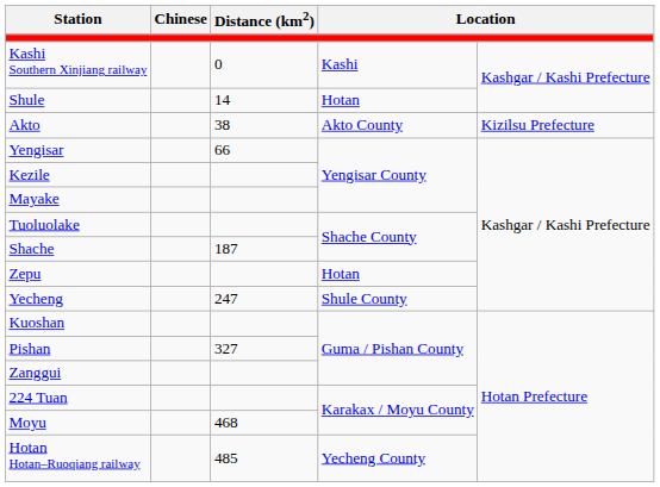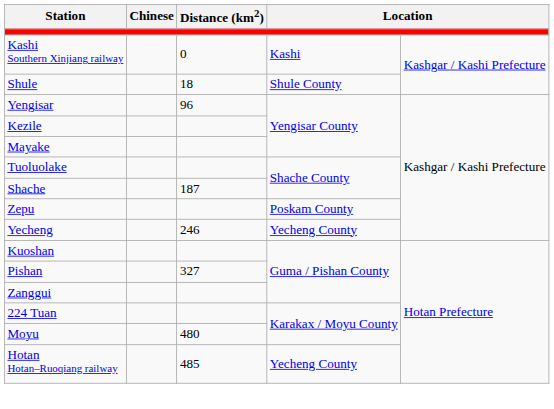 <table class="wikitable" Railwayules="all">
 <tr>
 <th>Station</th>
 <th>Chinese</th>
 <th>Distance (km<sup>2</sup>)</th>
 <th colspan="2">Location</th>
 </tr>
 <tr style = "background:red; height: 2pt">
 <td colspan = "5"></td>
 </tr>
 <tr>
 <td><a href='#'>Kashi</a><br><sup><a href='#'>Southern Xinjiang railway</a></sup></td>
 <td></td>
 <td>0</td>
 <td><a href='#'>Kashi</a></td>
 <td rowspan="2"><a href='#'>Kashgar / Kashi Prefecture</a></td>
 </tr>
 <tr>
 <td><a href='#'>Shule</a></td>
 <td></td>
-<td>14</td>
-<td><a href='#'>Hotan</a></td>
-</tr>
-<tr>
-<td><a href='#'>Akto</a></td>
-<td></td>
-<td>38</td>
-<td><a href='#'>Akto County</a></td>
-<td><a href='#'>Kizilsu Prefecture</a></td>
+<td>18</td>
+<td><a href='#'>Shule County</a></td>
 </tr>
 <tr>
 <td><a href='#'>Yengisar</a></td>
 <td></td>
-<td>66</td>
+<td>96</td>
 <td rowspan="3"><a href='#'>Yengisar County</a></td>
 <td rowspan="7">Kashgar / Kashi Prefecture</td>
 </tr>
 <tr>
 <td><a href='#'>Kezile</a></td>
 <td></td>
 <td></td>
 </tr>
 <tr>
 <td><a href='#'>Mayake</a></td>
 <td></td>
 <td></td>
 </tr>
 <tr>
 <td><a href='#'>Tuoluolake</a></td>
 <td></td>
 <td></td>
 <td rowspan="2"><a href='#'>Shache County</a></td>
 </tr>
 <tr>
 <td><a href='#'>Shache</a></td>
 <td></td>
 <td>187</td>
 </tr>
 <tr>
 <td><a href='#'>Zepu</a></td>
 <td></td>
 <td></td>
-<td><a href='#'>Hotan</a></td>
+<td><a href='#'>Poskam County</a></td>
 </tr>
 <tr>
 <td><a href='#'>Yecheng</a></td>
 <td></td>
-<td>247</td>
-<td><a href='#'>Shule County</a></td>
+<td>246</td>
+<td><a href='#'>Yecheng County</a></td>
 </tr>
 <tr>
 <td><a href='#'>Kuoshan</a></td>
 <td></td>
 <td></td>
 <td rowspan="3"><a href='#'>Guma / Pishan County</a></td>
 <td rowspan="6"><a href='#'>Hotan Prefecture</a></td>
 </tr>
 <tr>
 <td><a href='#'>Pishan</a></td>
 <td></td>
 <td>327</td>
 </tr>
 <tr>
 <td><a href='#'>Zanggui</a></td>
 <td></td>
 <td></td>
 </tr>
 <tr>
 <td><a href='#'>224 Tuan</a></td>
 <td></td>
 <td></td>
 <td rowspan="2"><a href='#'>Karakax / Moyu County</a></td>
 </tr>
 <tr>
 <td><a href='#'>Moyu</a></td>
 <td></td>
-<td>468</td>
+<td>480</td>
 </tr>
 <tr>
 <td><a href='#'>Hotan</a><br><sup><a href='#'>Hotan–Ruoqiang railway</a></sup></td>
 <td></td>
 <td>485</td>
 <td><a href='#'>Yecheng County</a></td>
 </tr>
 </table>
